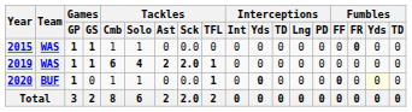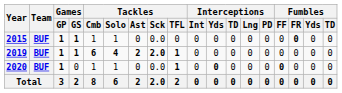 <table class="wikitable" style="text-align:center">
 <tr>
 <th rowspan="2">Year</th>
 <th rowspan="2">Team</th>
 <th colspan="2">Games</th>
 <th colspan="5">Tackles</th>
 <th colspan="5">Interceptions</th>
 <th colspan="4">Fumbles</th>
 </tr>
 <tr>
 <th>GP</th>
 <th>GS</th>
 <th>Cmb</th>
 <th>Solo</th>
 <th>Ast</th>
 <th>Sck</th>
 <th>TFL</th>
 <th>Int</th>
 <th>Yds</th>
 <th>TD</th>
 <th>Lng</th>
 <th>PD</th>
 <th>FF</th>
 <th>FR</th>
 <th>Yds</th>
 <th>TD</th>
 </tr>
 <tr>
 <th><a href='#'>2015</a></th>
-<th><a href='#'>WAS</a></th>
+<th><a href='#'>BUF</a></th>
 <td><strong>1</strong></td>
 <td><strong>1</strong></td>
 <td>1</td>
 <td>1</td>
 <td>0</td>
 <td>0.0</td>
 <td>0</td>
 <td>0</td>
 <td>0</td>
 <td>0</td>
 <td>0</td>
 <td>0</td>
 <td>0</td>
 <td><strong>0</strong></td>
 <td>0</td>
 <td>0</td>
 </tr>
 <tr>
 <th><a href='#'>2019</a></th>
-<th><a href='#'>WAS</a></th>
+<th><a href='#'>BUF</a></th>
 <td><strong>1</strong></td>
 <td><strong>1</strong></td>
 <td><strong>6</strong></td>
 <td><strong>4</strong></td>
 <td><strong>2</strong></td>
 <td><strong>2.0</strong></td>
 <td><strong>1</strong></td>
 <td>0</td>
 <td>0</td>
 <td>0</td>
 <td>0</td>
 <td>0</td>
 <td>0</td>
 <td>0</td>
 <td>0</td>
 <td>0</td>
 </tr>
 <tr>
 <th><a href='#'>2020</a></th>
 <th><a href='#'>BUF</a></th>
 <td><strong>1</strong></td>
 <td>0</td>
 <td>1</td>
 <td>1</td>
 <td>0</td>
 <td>0.0</td>
 <td><strong>1</strong></td>
 <td>0</td>
 <td><strong>0</strong></td>
 <td>0</td>
 <td>0</td>
 <td>0</td>
 <td><strong>0</strong></td>
 <td>0</td>
-<td style="background: lightyellow;">0</td>
+<td>0</td>
 <td>0</td>
 </tr>
 <tr>
 <th colspan="2">Total</th>
 <th>3</th>
 <th>2</th>
 <th>8</th>
 <th>6</th>
 <th>2</th>
 <th>2.0</th>
 <th>2</th>
 <th>0</th>
 <th>0</th>
 <th>0</th>
 <th>0</th>
 <th>0</th>
 <th>0</th>
 <th>0</th>
 <th>0</th>
 <th>0</th>
 </tr>
 </table>
